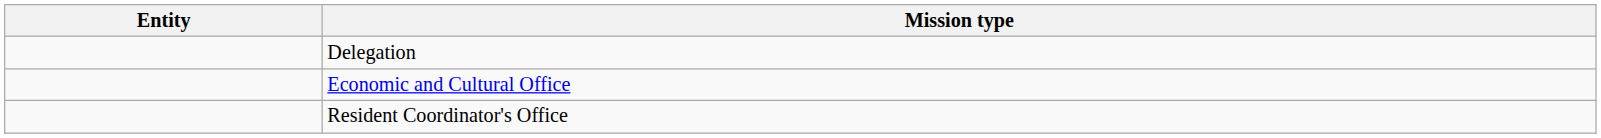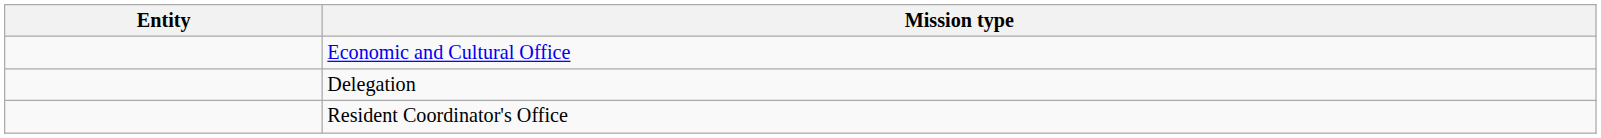 <table class="wikitable" width=100%>
 <tr>
 <th>Entity</th>
 <th>Mission type</th>
 </tr>
 <tr>
 <td></td>
-<td>Delegation</td>
+<td><a href='#'>Economic and Cultural Office</a></td>
 </tr>
 <tr>
 <td></td>
-<td><a href='#'>Economic and Cultural Office</a></td>
+<td>Delegation</td>
 </tr>
 <tr>
 <td></td>
 <td>Resident Coordinator's Office</td>
 </tr>
 </table>
